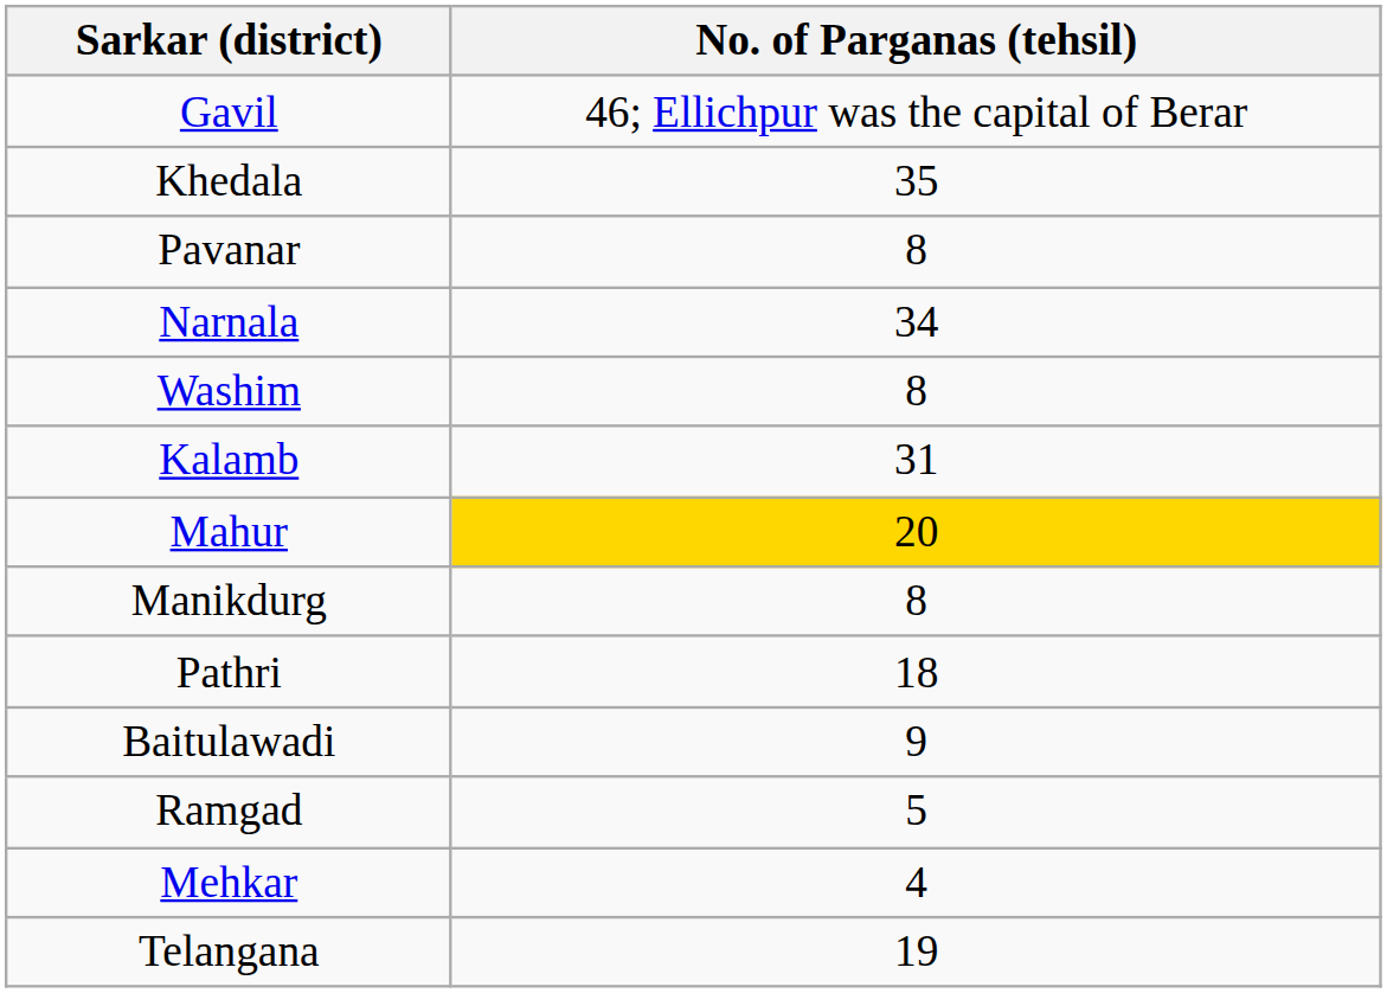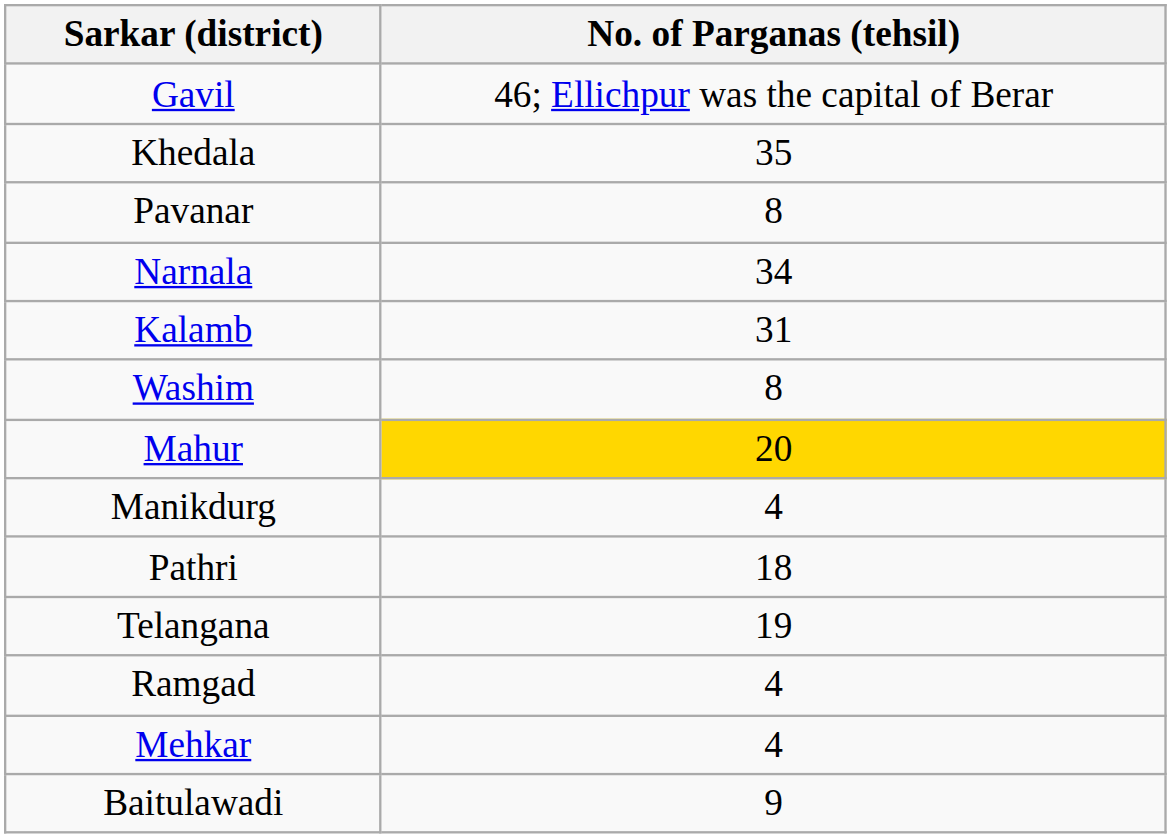 <table class="wikitable" style="width:80%; text-align:center" border="1" align="center">
 <tr>
 <th>Sarkar (district)</th>
 <th>No. of Parganas (tehsil)</th>
 </tr>
 <tr>
 <td><a href='#'>Gavil</a></td>
 <td>46; <a href='#'>Ellichpur</a> was the capital of Berar</td>
 </tr>
 <tr>
 <td>Khedala</td>
 <td>35</td>
 </tr>
 <tr>
 <td>Pavanar</td>
 <td>8</td>
 </tr>
 <tr>
 <td><a href='#'>Narnala</a></td>
 <td>34</td>
 </tr>
 <tr>
+<td><a href='#'>Kalamb</a></td>
+<td>31</td>
+</tr>
+<tr>
 <td><a href='#'>Washim</a></td>
 <td>8</td>
-</tr>
-<tr>
-<td><a href='#'>Kalamb</a></td>
-<td>31</td>
 </tr>
 <tr>
 <td><a href='#'>Mahur</a></td>
 <td style="background: gold;">20</td>
 </tr>
 <tr>
 <td>Manikdurg</td>
-<td>8</td>
+<td>4</td>
 </tr>
 <tr>
 <td>Pathri</td>
 <td>18</td>
 </tr>
 <tr>
-<td>Baitulawadi</td>
-<td>9</td>
+<td>Telangana</td>
+<td>19</td>
 </tr>
 <tr>
 <td>Ramgad</td>
-<td>5</td>
+<td>4</td>
 </tr>
 <tr>
 <td><a href='#'>Mehkar</a></td>
 <td>4</td>
 </tr>
 <tr>
-<td>Telangana</td>
-<td>19</td>
+<td>Baitulawadi</td>
+<td>9</td>
 </tr>
 </table>
